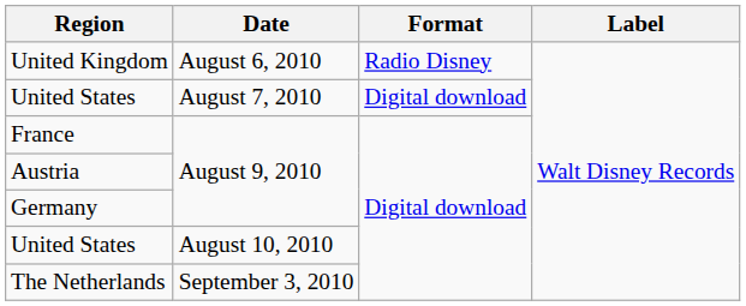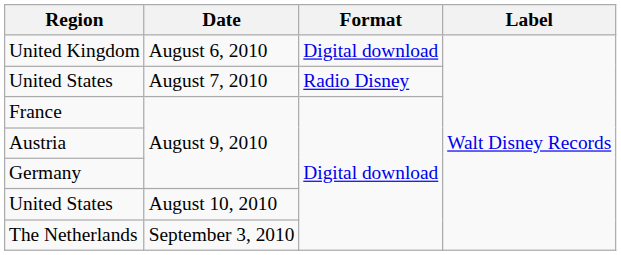 <table class=wikitable>
 <tr>
 <th>Region</th>
 <th>Date</th>
 <th>Format</th>
 <th>Label</th>
 </tr>
 <tr>
 <td>United Kingdom</td>
 <td>August 6, 2010</td>
-<td rowspan="1"><a href='#'>Radio Disney</a></td>
+<td rowspan="1"><a href='#'>Digital download</a></td>
 <td rowspan="7"><a href='#'>Walt Disney Records</a></td>
 </tr>
 <tr>
 <td>United States</td>
 <td>August 7, 2010</td>
-<td rowspan="1"><a href='#'>Digital download</a></td>
+<td rowspan="1"><a href='#'>Radio Disney</a></td>
 </tr>
 <tr>
 <td>France</td>
 <td rowspan="3">August 9, 2010</td>
 <td rowspan="5"><a href='#'>Digital download</a></td>
 </tr>
 <tr>
 <td>Austria</td>
 </tr>
 <tr>
 <td>Germany</td>
 </tr>
 <tr>
 <td>United States</td>
 <td>August 10, 2010</td>
 </tr>
 <tr>
 <td>The Netherlands</td>
 <td>September 3, 2010</td>
 </tr>
 </table>
